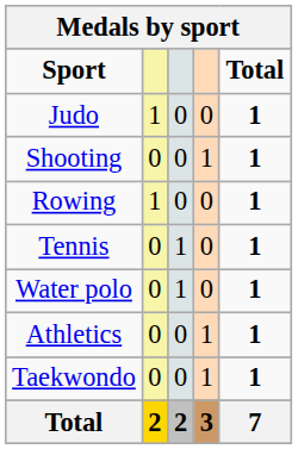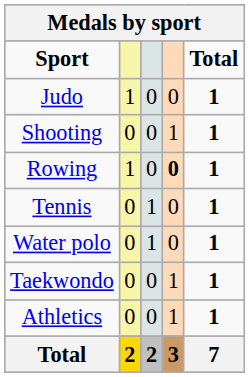 <table class="wikitable" style=font-size:85%;float:center;text-align:center>
 <tr style="background:#efefef;">
 <th colspan=5><strong>Medals by sport</strong></th>
 </tr>
 <tr align=center>
 <td><strong>Sport</strong></td>
 <td bgcolor=#f7f6a8></td>
 <td bgcolor=#dce5e5></td>
 <td bgcolor=#ffdab9></td>
 <td><strong>Total</strong></td>
 </tr>
 <tr align=center>
 <td><a href='#'>Judo</a></td>
 <td style="background:#F7F6A8;">1</td>
 <td style="background:#DCE5E5;">0</td>
 <td style="background:#FFDAB9;">0</td>
 <td><strong>1</strong></td>
 </tr>
 <tr align=center>
 <td><a href='#'>Shooting</a></td>
 <td style="background:#F7F6A8;">0</td>
 <td style="background:#DCE5E5;">0</td>
 <td style="background:#FFDAB9;">1</td>
 <td><strong>1</strong></td>
 </tr>
 <tr align=center>
 <td><a href='#'>Rowing</a></td>
 <td style="background:#F7F6A8;">1</td>
 <td style="background:#DCE5E5;">0</td>
-<td style="background:#FFDAB9;">0</td>
+<td style="background:#FFDAB9;"><strong>0</strong></td>
 <td><strong>1</strong></td>
 </tr>
 <tr align=center>
 <td><a href='#'>Tennis</a></td>
 <td style="background:#F7F6A8;">0</td>
 <td style="background:#DCE5E5;">1</td>
 <td style="background:#FFDAB9;">0</td>
 <td><strong>1</strong></td>
 </tr>
 <tr align=center>
 <td><a href='#'>Water polo</a></td>
 <td style="background:#F7F6A8;">0</td>
 <td style="background:#DCE5E5;">1</td>
 <td style="background:#FFDAB9;">0</td>
 <td><strong>1</strong></td>
 </tr>
 <tr align=center>
-<td><a href='#'>Athletics</a></td>
+<td><a href='#'>Taekwondo</a></td>
 <td style="background:#F7F6A8;">0</td>
 <td style="background:#DCE5E5;">0</td>
 <td style="background:#FFDAB9;">1</td>
 <td><strong>1</strong></td>
 </tr>
 <tr align=center>
-<td><a href='#'>Taekwondo</a></td>
+<td><a href='#'>Athletics</a></td>
 <td style="background:#F7F6A8;">0</td>
 <td style="background:#DCE5E5;">0</td>
 <td style="background:#FFDAB9;">1</td>
 <td><strong>1</strong></td>
 </tr>
 <tr align=center>
 <th><strong>Total</strong></th>
 <th style="background:gold;"><strong>2</strong></th>
 <th style="background:silver;"><strong>2</strong></th>
 <th style="background:#c96;"><strong>3</strong></th>
 <th><strong>7</strong></th>
 </tr>
 </table>
